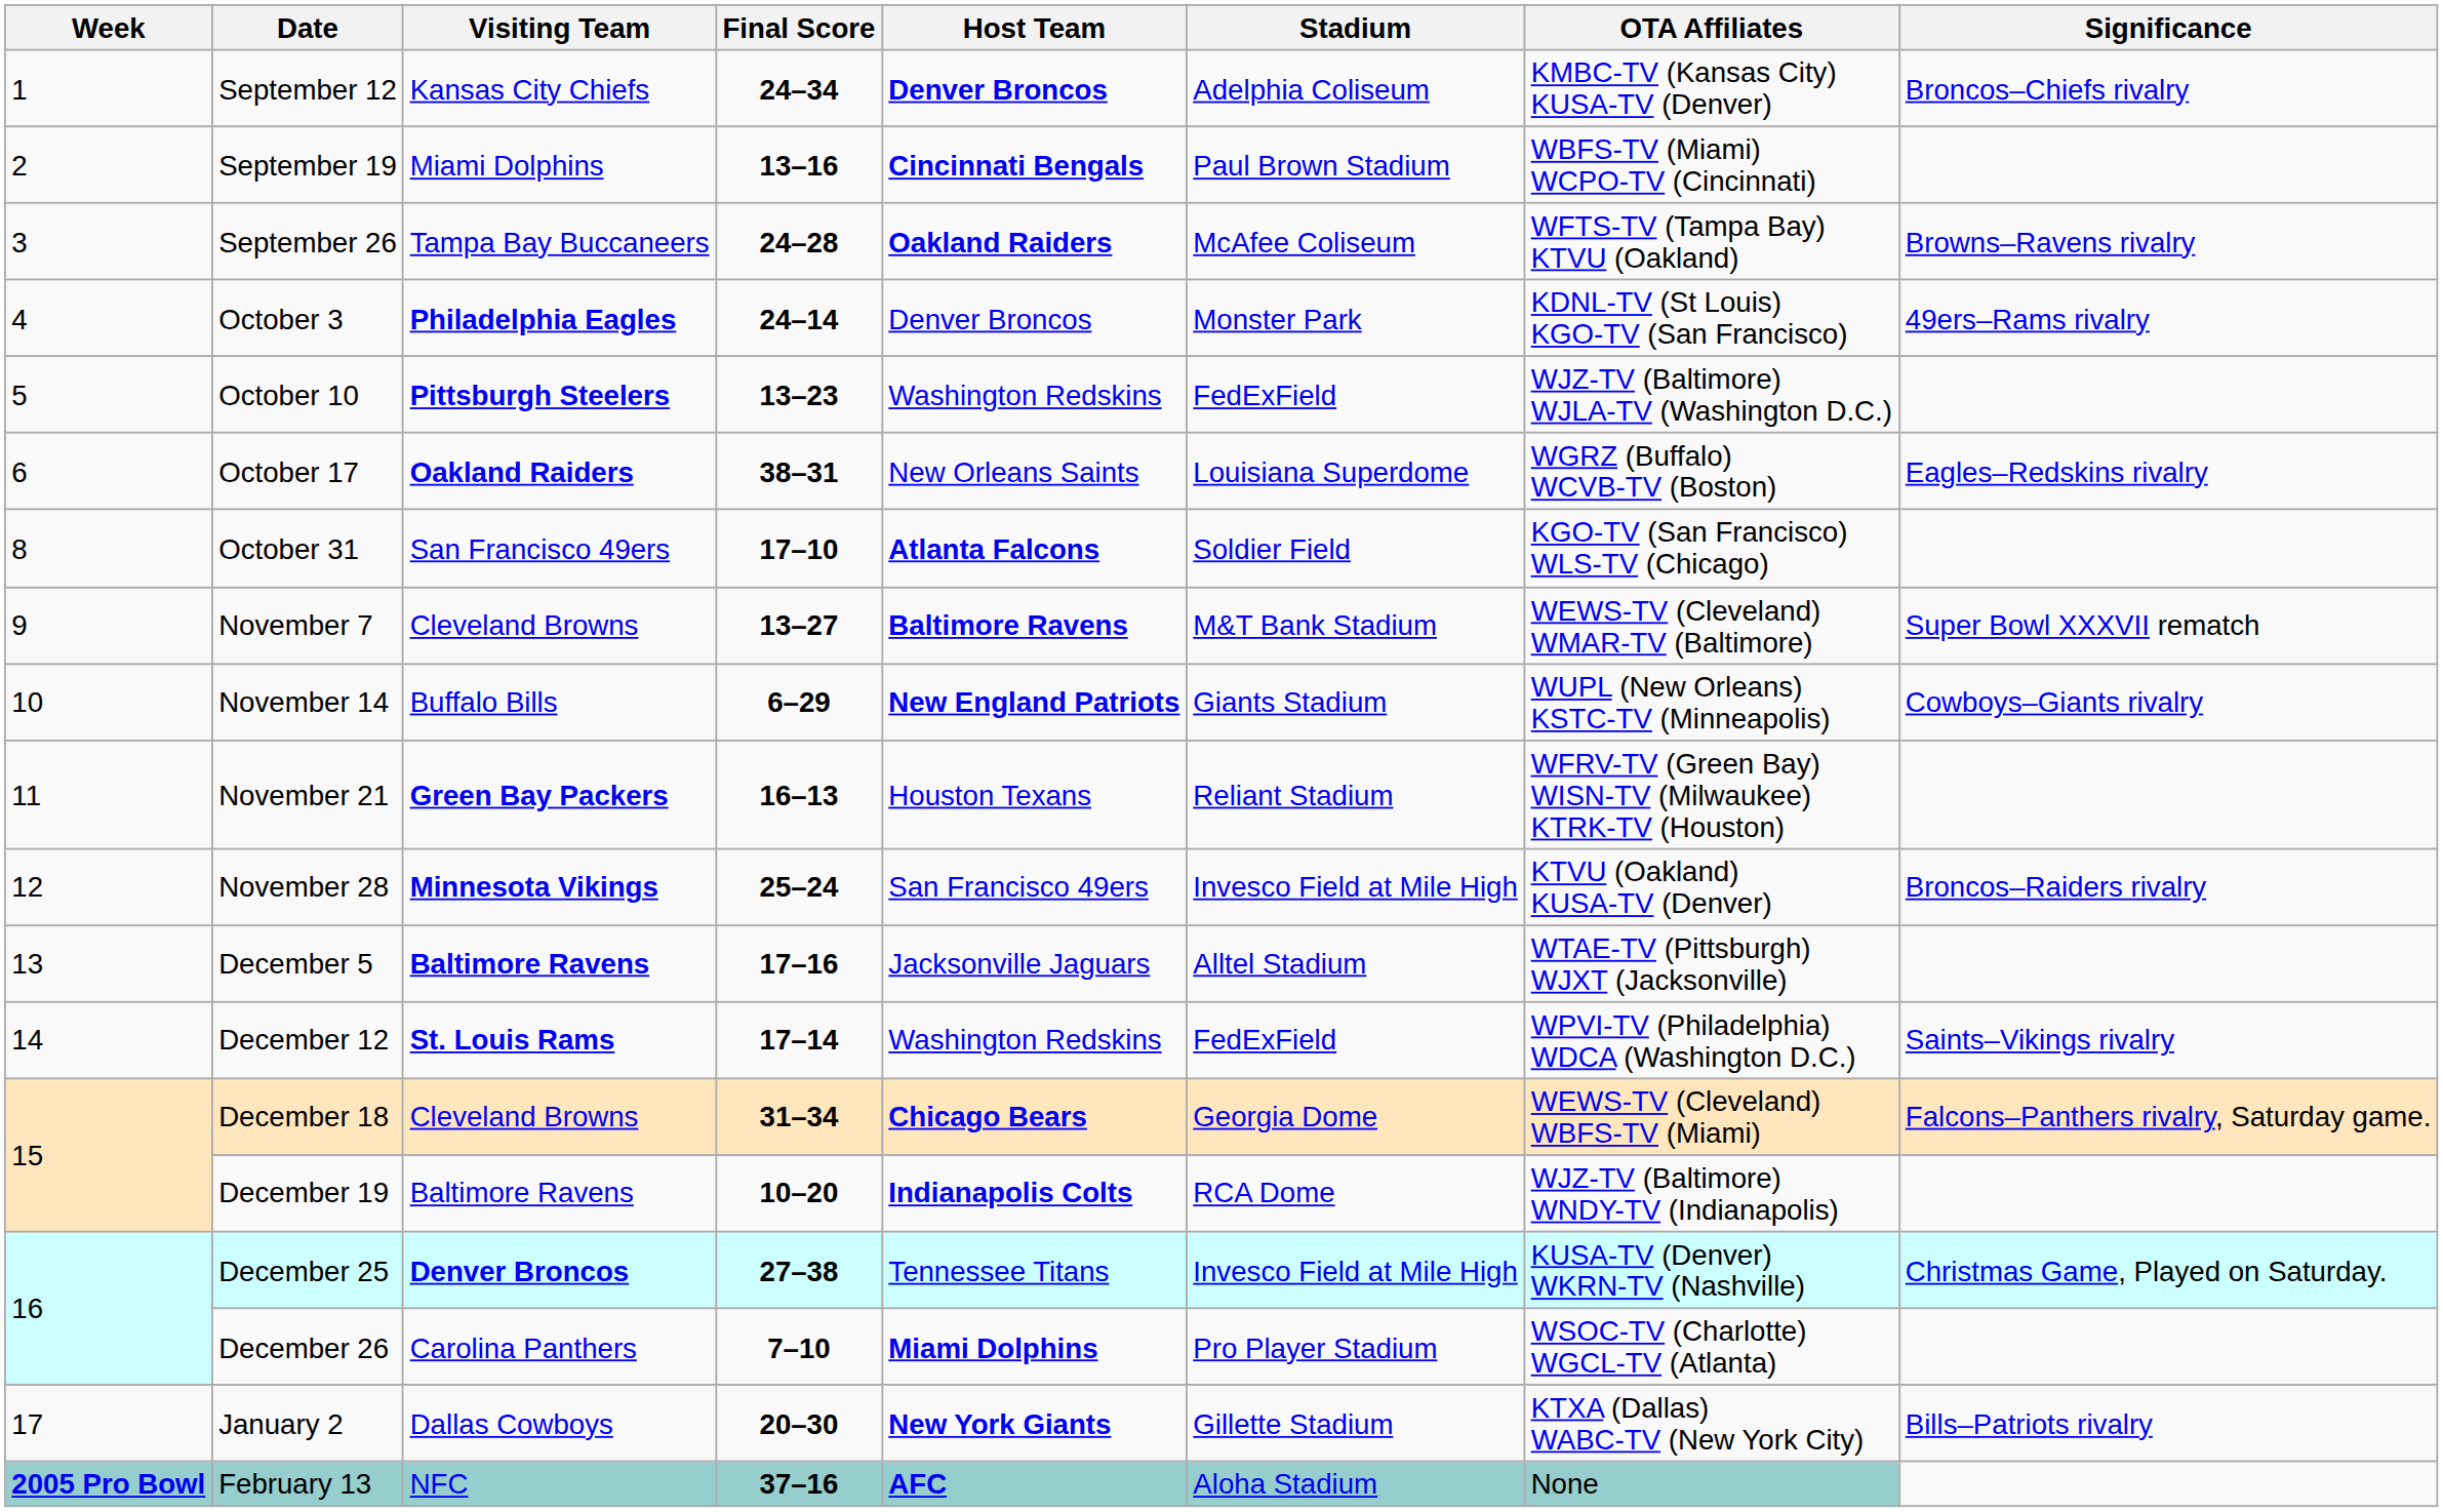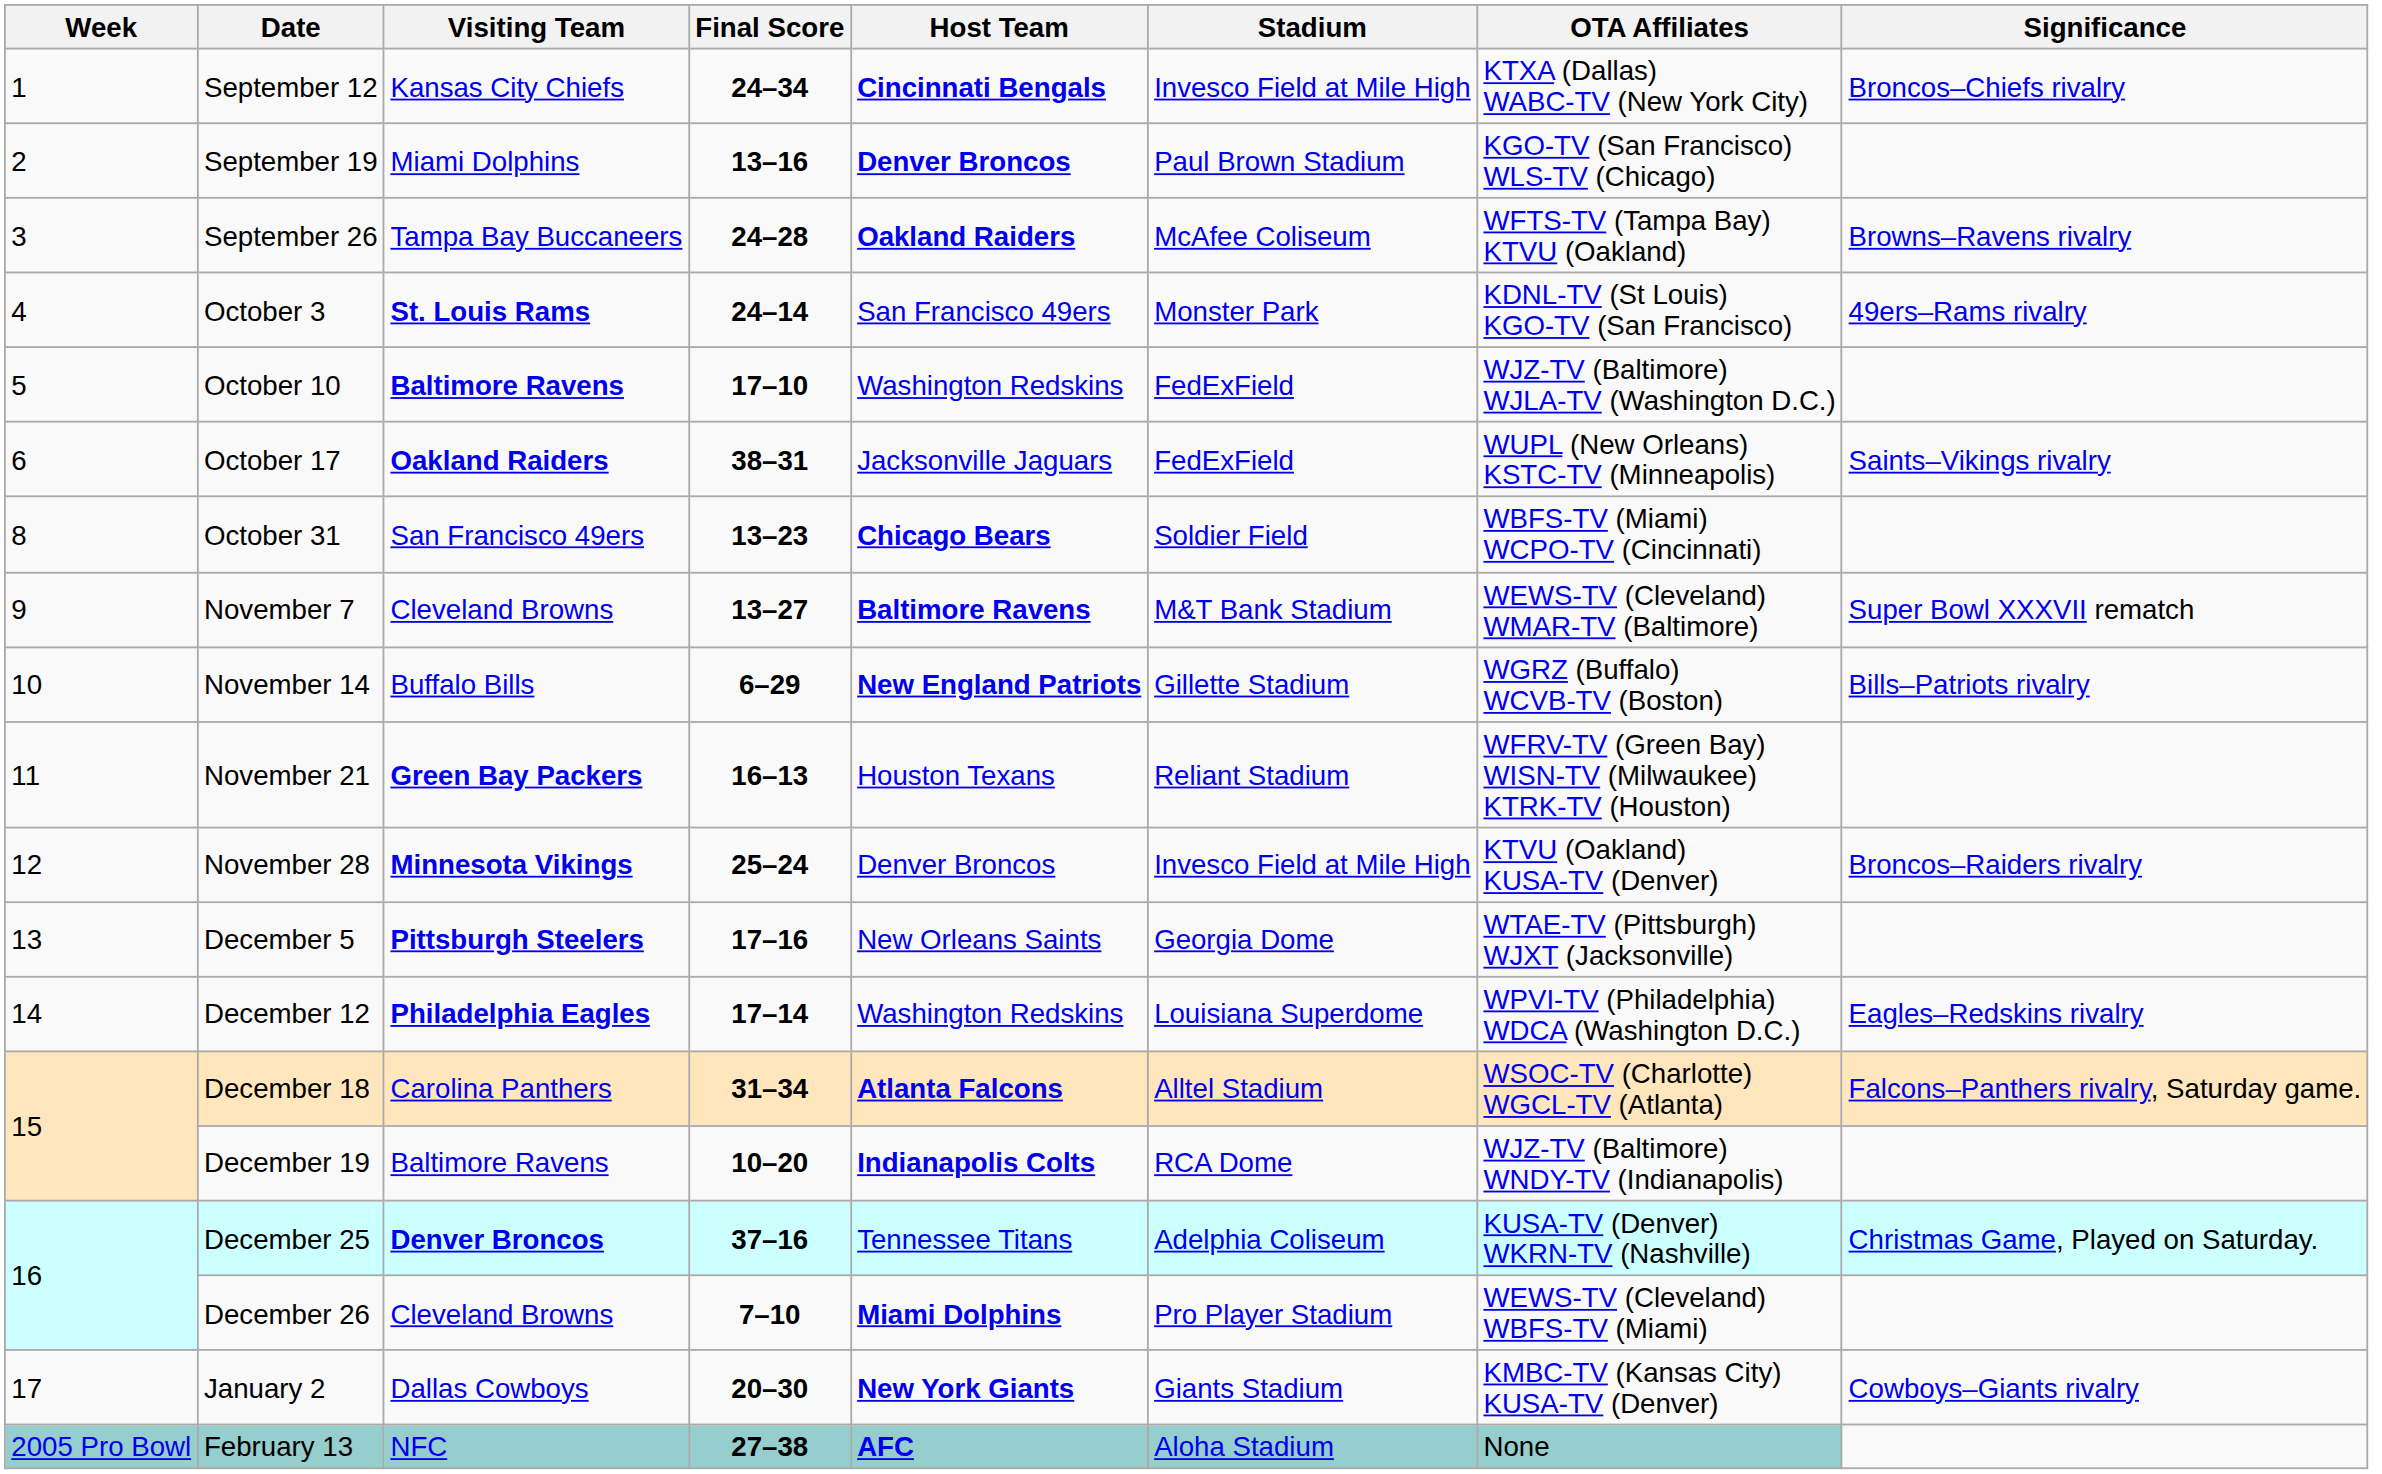 <table class="wikitable" style="font-size: 95%;">
 <tr>
 <th>Week</th>
 <th>Date</th>
 <th>Visiting Team</th>
 <th>Final Score</th>
 <th>Host Team</th>
 <th>Stadium</th>
 <th>OTA Affiliates</th>
 <th>Significance</th>
 </tr>
 <tr>
 <td>1</td>
 <td>September 12</td>
 <td><a href='#'>Kansas City Chiefs</a></td>
 <td align="center"><strong>24–34</strong></td>
-<td><strong><a href='#'>Denver Broncos</a></strong></td>
-<td><a href='#'>Adelphia Coliseum</a></td>
-<td><a href='#'>KMBC-TV</a> (Kansas City)<br><a href='#'>KUSA-TV</a> (Denver)</td>
+<td><strong><a href='#'>Cincinnati Bengals</a></strong></td>
+<td><a href='#'>Invesco Field at Mile High</a></td>
+<td><a href='#'>KTXA</a> (Dallas)<br><a href='#'>WABC-TV</a> (New York City)</td>
 <td><a href='#'>Broncos–Chiefs rivalry</a></td>
 </tr>
 <tr>
 <td>2</td>
 <td>September 19</td>
 <td><a href='#'>Miami Dolphins</a></td>
 <td align="center"><strong>13–16</strong></td>
-<td><strong><a href='#'>Cincinnati Bengals</a></strong></td>
+<td><strong><a href='#'>Denver Broncos</a></strong></td>
 <td><a href='#'>Paul Brown Stadium</a></td>
-<td><a href='#'>WBFS-TV</a> (Miami)<br><a href='#'>WCPO-TV</a> (Cincinnati)</td>
+<td><a href='#'>KGO-TV</a> (San Francisco)<br><a href='#'>WLS-TV</a> (Chicago)</td>
 <td></td>
 </tr>
 <tr>
 <td>3</td>
 <td>September 26</td>
 <td><a href='#'>Tampa Bay Buccaneers</a></td>
 <td align="center"><strong>24–28</strong></td>
 <td><strong><a href='#'>Oakland Raiders</a></strong></td>
 <td><a href='#'>McAfee Coliseum</a></td>
 <td><a href='#'>WFTS-TV</a> (Tampa Bay)<br><a href='#'>KTVU</a> (Oakland)</td>
 <td><a href='#'>Browns–Ravens rivalry</a></td>
 </tr>
 <tr>
 <td>4</td>
 <td>October 3</td>
-<td><strong><a href='#'>Philadelphia Eagles</a></strong></td>
+<td><strong><a href='#'>St. Louis Rams</a></strong></td>
 <td align="center"><strong>24–14</strong></td>
-<td><a href='#'>Denver Broncos</a></td>
+<td><a href='#'>San Francisco 49ers</a></td>
 <td><a href='#'>Monster Park</a></td>
 <td><a href='#'>KDNL-TV</a> (St Louis)<br><a href='#'>KGO-TV</a> (San Francisco)</td>
 <td><a href='#'>49ers–Rams rivalry</a></td>
 </tr>
 <tr>
 <td>5</td>
 <td>October 10</td>
-<td><strong><a href='#'>Pittsburgh Steelers</a></strong></td>
-<td align="center"><strong>13–23</strong></td>
+<td><strong><a href='#'>Baltimore Ravens</a></strong></td>
+<td align="center"><strong>17–10</strong></td>
 <td><a href='#'>Washington Redskins</a></td>
 <td><a href='#'>FedExField</a></td>
 <td><a href='#'>WJZ-TV</a> (Baltimore)<br><a href='#'>WJLA-TV</a> (Washington D.C.)</td>
 <td></td>
 </tr>
 <tr>
 <td>6</td>
 <td>October 17</td>
 <td><strong><a href='#'>Oakland Raiders</a></strong></td>
 <td align="center"><strong>38–31</strong></td>
-<td><a href='#'>New Orleans Saints</a></td>
-<td><a href='#'>Louisiana Superdome</a></td>
-<td><a href='#'>WGRZ</a> (Buffalo)<br><a href='#'>WCVB-TV</a> (Boston)</td>
-<td><a href='#'>Eagles–Redskins rivalry</a></td>
+<td><a href='#'>Jacksonville Jaguars</a></td>
+<td><a href='#'>FedExField</a></td>
+<td><a href='#'>WUPL</a> (New Orleans)<br><a href='#'>KSTC-TV</a> (Minneapolis)</td>
+<td><a href='#'>Saints–Vikings rivalry</a></td>
 </tr>
 <tr>
 <td>8</td>
 <td>October 31</td>
 <td><a href='#'>San Francisco 49ers</a></td>
-<td align="center"><strong>17–10</strong></td>
-<td><strong><a href='#'>Atlanta Falcons</a></strong></td>
+<td align="center"><strong>13–23</strong></td>
+<td><strong><a href='#'>Chicago Bears</a></strong></td>
 <td><a href='#'>Soldier Field</a></td>
-<td><a href='#'>KGO-TV</a> (San Francisco)<br><a href='#'>WLS-TV</a> (Chicago)</td>
+<td><a href='#'>WBFS-TV</a> (Miami)<br><a href='#'>WCPO-TV</a> (Cincinnati)</td>
 <td></td>
 </tr>
 <tr>
 <td>9</td>
 <td>November 7</td>
 <td><a href='#'>Cleveland Browns</a></td>
 <td align="center"><strong>13–27</strong></td>
 <td><strong><a href='#'>Baltimore Ravens</a></strong></td>
 <td><a href='#'>M&T Bank Stadium</a></td>
 <td><a href='#'>WEWS-TV</a> (Cleveland)<br><a href='#'>WMAR-TV</a> (Baltimore)</td>
 <td><a href='#'>Super Bowl XXXVII</a> rematch</td>
 </tr>
 <tr>
 <td>10</td>
 <td>November 14</td>
 <td><a href='#'>Buffalo Bills</a></td>
 <td align="center"><strong>6–29</strong></td>
 <td><strong><a href='#'>New England Patriots</a></strong></td>
-<td><a href='#'>Giants Stadium</a></td>
-<td><a href='#'>WUPL</a> (New Orleans)<br><a href='#'>KSTC-TV</a> (Minneapolis)</td>
-<td><a href='#'>Cowboys–Giants rivalry</a></td>
+<td><a href='#'>Gillette Stadium</a></td>
+<td><a href='#'>WGRZ</a> (Buffalo)<br><a href='#'>WCVB-TV</a> (Boston)</td>
+<td><a href='#'>Bills–Patriots rivalry</a></td>
 </tr>
 <tr>
 <td>11</td>
 <td>November 21</td>
 <td><strong><a href='#'>Green Bay Packers</a></strong></td>
 <td align="center"><strong>16–13</strong></td>
 <td><a href='#'>Houston Texans</a></td>
 <td><a href='#'>Reliant Stadium</a></td>
 <td><a href='#'>WFRV-TV</a> (Green Bay)<br><a href='#'>WISN-TV</a> (Milwaukee)<br><a href='#'>KTRK-TV</a> (Houston)</td>
 <td></td>
 </tr>
 <tr>
 <td>12</td>
 <td>November 28</td>
 <td><strong><a href='#'>Minnesota Vikings</a></strong></td>
 <td align="center"><strong>25–24</strong></td>
-<td><a href='#'>San Francisco 49ers</a></td>
+<td><a href='#'>Denver Broncos</a></td>
 <td><a href='#'>Invesco Field at Mile High</a></td>
 <td><a href='#'>KTVU</a> (Oakland)<br><a href='#'>KUSA-TV</a> (Denver)</td>
 <td><a href='#'>Broncos–Raiders rivalry</a></td>
 </tr>
 <tr>
 <td>13</td>
 <td>December 5</td>
-<td><strong><a href='#'>Baltimore Ravens</a></strong></td>
+<td><strong><a href='#'>Pittsburgh Steelers</a></strong></td>
 <td align="center"><strong>17–16</strong></td>
-<td><a href='#'>Jacksonville Jaguars</a></td>
-<td><a href='#'>Alltel Stadium</a></td>
+<td><a href='#'>New Orleans Saints</a></td>
+<td><a href='#'>Georgia Dome</a></td>
 <td><a href='#'>WTAE-TV</a> (Pittsburgh)<br><a href='#'>WJXT</a> (Jacksonville)</td>
 <td></td>
 </tr>
 <tr>
 <td>14</td>
 <td>December 12</td>
-<td><strong><a href='#'>St. Louis Rams</a></strong></td>
+<td><strong><a href='#'>Philadelphia Eagles</a></strong></td>
 <td align="center"><strong>17–14</strong></td>
 <td><a href='#'>Washington Redskins</a></td>
-<td><a href='#'>FedExField</a></td>
+<td><a href='#'>Louisiana Superdome</a></td>
 <td><a href='#'>WPVI-TV</a> (Philadelphia)<br><a href='#'>WDCA</a> (Washington D.C.)</td>
-<td><a href='#'>Saints–Vikings rivalry</a></td>
+<td><a href='#'>Eagles–Redskins rivalry</a></td>
 </tr>
 <tr bgcolor="#FFE6BD">
 <td rowspan="2">15</td>
 <td>December 18</td>
-<td><a href='#'>Cleveland Browns</a></td>
+<td><a href='#'>Carolina Panthers</a></td>
 <td align="center"><strong>31–34</strong></td>
-<td><strong><a href='#'>Chicago Bears</a></strong></td>
-<td><a href='#'>Georgia Dome</a></td>
-<td><a href='#'>WEWS-TV</a> (Cleveland)<br><a href='#'>WBFS-TV</a> (Miami)</td>
+<td><strong><a href='#'>Atlanta Falcons</a></strong></td>
+<td><a href='#'>Alltel Stadium</a></td>
+<td><a href='#'>WSOC-TV</a> (Charlotte)<br><a href='#'>WGCL-TV</a> (Atlanta)</td>
 <td><a href='#'>Falcons–Panthers rivalry</a>, Saturday game.</td>
 </tr>
 <tr>
 <td>December 19</td>
 <td><a href='#'>Baltimore Ravens</a></td>
 <td align="center"><strong>10–20</strong></td>
 <td><strong><a href='#'>Indianapolis Colts</a></strong></td>
 <td><a href='#'>RCA Dome</a></td>
 <td><a href='#'>WJZ-TV</a> (Baltimore)<br><a href='#'>WNDY-TV</a> (Indianapolis)</td>
 <td></td>
 </tr>
 <tr bgcolor="#ccffff">
 <td rowspan="2">16</td>
 <td>December 25</td>
 <td><strong><a href='#'>Denver Broncos</a></strong></td>
-<td align="center"><strong>27–38</strong></td>
+<td align="center"><strong>37–16</strong></td>
 <td><a href='#'>Tennessee Titans</a></td>
-<td><a href='#'>Invesco Field at Mile High</a></td>
+<td><a href='#'>Adelphia Coliseum</a></td>
 <td><a href='#'>KUSA-TV</a> (Denver)<br><a href='#'>WKRN-TV</a> (Nashville)</td>
 <td><a href='#'>Christmas Game</a>, Played on Saturday.</td>
 </tr>
 <tr>
 <td>December 26</td>
-<td><a href='#'>Carolina Panthers</a></td>
+<td><a href='#'>Cleveland Browns</a></td>
 <td align="center"><strong>7–10</strong></td>
 <td><strong><a href='#'>Miami Dolphins</a></strong></td>
 <td><a href='#'>Pro Player Stadium</a></td>
-<td><a href='#'>WSOC-TV</a> (Charlotte)<br><a href='#'>WGCL-TV</a> (Atlanta)</td>
+<td><a href='#'>WEWS-TV</a> (Cleveland)<br><a href='#'>WBFS-TV</a> (Miami)</td>
 <td></td>
 </tr>
 <tr>
 <td>17</td>
 <td>January 2</td>
 <td><a href='#'>Dallas Cowboys</a></td>
 <td align="center"><strong>20–30</strong></td>
 <td><strong><a href='#'>New York Giants</a></strong></td>
-<td><a href='#'>Gillette Stadium</a></td>
-<td><a href='#'>KTXA</a> (Dallas)<br><a href='#'>WABC-TV</a> (New York City)</td>
-<td><a href='#'>Bills–Patriots rivalry</a></td>
+<td><a href='#'>Giants Stadium</a></td>
+<td><a href='#'>KMBC-TV</a> (Kansas City)<br><a href='#'>KUSA-TV</a> (Denver)</td>
+<td><a href='#'>Cowboys–Giants rivalry</a></td>
 </tr>
 <tr bgcolor="#96CDCD">
-<td><strong><a href='#'>2005 Pro Bowl</a></strong></td>
+<td><a href='#'>2005 Pro Bowl</a></td>
 <td>February 13</td>
 <td><a href='#'>NFC</a></td>
-<td align="center"><strong>37–16</strong></td>
+<td align="center"><strong>27–38</strong></td>
 <td><strong><a href='#'>AFC</a></strong></td>
 <td><a href='#'>Aloha Stadium</a></td>
 <td>None</td>
 </tr>
 </table>
